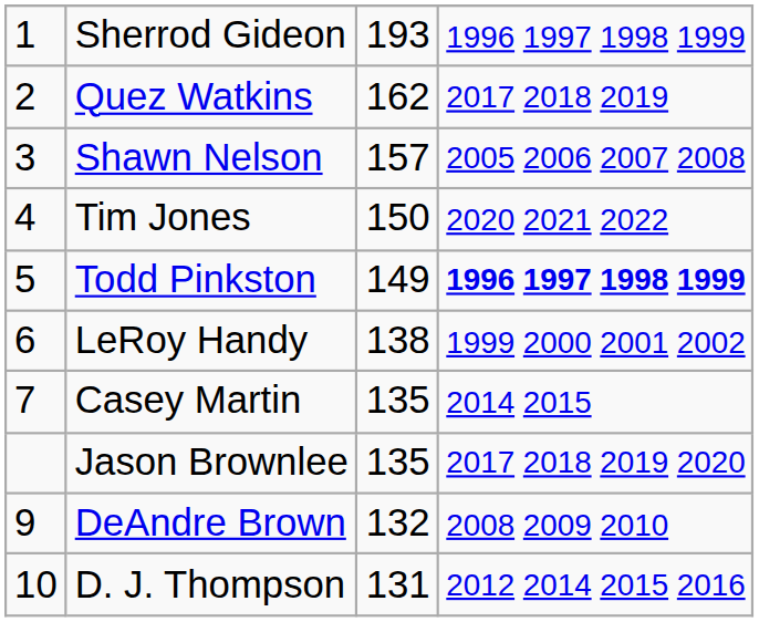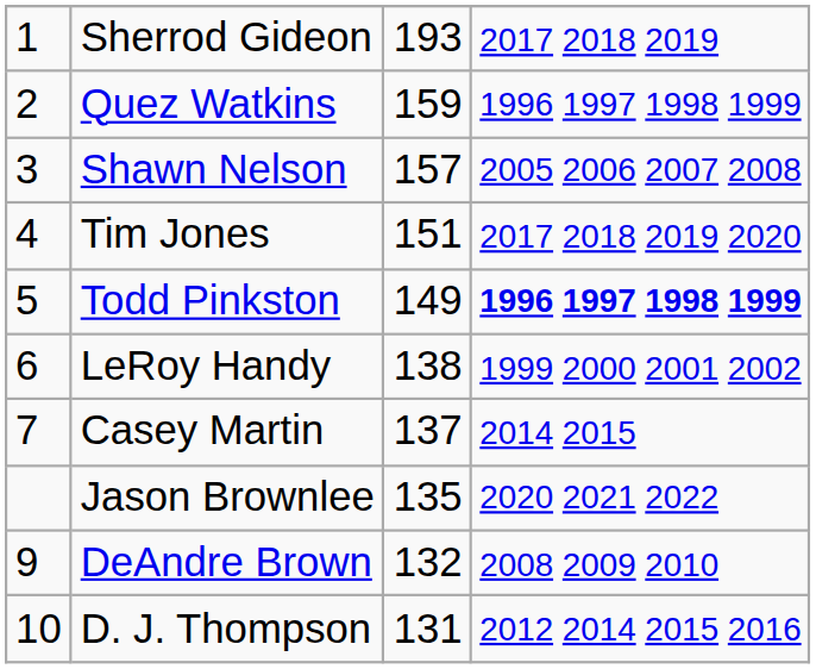 <table class="wikitable">
 <tr>
 </tr>
 <tr>
 <td>1</td>
 <td>Sherrod Gideon</td>
 <td>193</td>
-<td style="font-size:80%;"><a href='#'>1996</a> <a href='#'>1997</a> <a href='#'>1998</a> <a href='#'>1999</a></td>
+<td style="font-size:80%;"><a href='#'>2017</a> <a href='#'>2018</a> <a href='#'>2019</a></td>
 </tr>
 <tr>
 <td>2</td>
 <td><a href='#'>Quez Watkins</a></td>
-<td>162</td>
-<td style="font-size:80%;"><a href='#'>2017</a> <a href='#'>2018</a> <a href='#'>2019</a></td>
+<td>159</td>
+<td style="font-size:80%;"><a href='#'>1996</a> <a href='#'>1997</a> <a href='#'>1998</a> <a href='#'>1999</a></td>
 </tr>
 <tr>
 <td>3</td>
 <td><a href='#'>Shawn Nelson</a></td>
 <td>157</td>
 <td style="font-size:80%;"><a href='#'>2005</a> <a href='#'>2006</a> <a href='#'>2007</a> <a href='#'>2008</a></td>
 </tr>
 <tr>
 <td>4</td>
 <td>Tim Jones</td>
-<td>150</td>
-<td style="font-size:80%;"><a href='#'>2020</a> <a href='#'>2021</a> <a href='#'>2022</a></td>
+<td>151</td>
+<td style="font-size:80%;"><a href='#'>2017</a> <a href='#'>2018</a> <a href='#'>2019</a> <a href='#'>2020</a></td>
 </tr>
 <tr>
 <td>5</td>
 <td><a href='#'>Todd Pinkston</a></td>
 <td>149</td>
 <td style="font-size:80%;"><strong><a href='#'>1996</a> <a href='#'>1997</a> <a href='#'>1998</a> <a href='#'>1999</a></strong></td>
 </tr>
 <tr>
 <td>6</td>
 <td>LeRoy Handy</td>
 <td>138</td>
 <td style="font-size:80%;"><a href='#'>1999</a> <a href='#'>2000</a> <a href='#'>2001</a> <a href='#'>2002</a></td>
 </tr>
 <tr>
 <td>7</td>
 <td>Casey Martin</td>
-<td>135</td>
+<td>137</td>
 <td style="font-size:80%;"><a href='#'>2014</a> <a href='#'>2015</a></td>
 </tr>
 <tr>
 <td></td>
 <td>Jason Brownlee</td>
 <td>135</td>
-<td style="font-size:80%;"><a href='#'>2017</a> <a href='#'>2018</a> <a href='#'>2019</a> <a href='#'>2020</a></td>
+<td style="font-size:80%;"><a href='#'>2020</a> <a href='#'>2021</a> <a href='#'>2022</a></td>
 </tr>
 <tr>
 <td>9</td>
 <td><a href='#'>DeAndre Brown</a></td>
 <td>132</td>
 <td style="font-size:80%;"><a href='#'>2008</a> <a href='#'>2009</a> <a href='#'>2010</a></td>
 </tr>
 <tr>
 <td>10</td>
 <td>D. J. Thompson</td>
 <td>131</td>
 <td style="font-size:80%;"><a href='#'>2012</a> <a href='#'>2014</a> <a href='#'>2015</a> <a href='#'>2016</a></td>
 </tr>
 </table>
